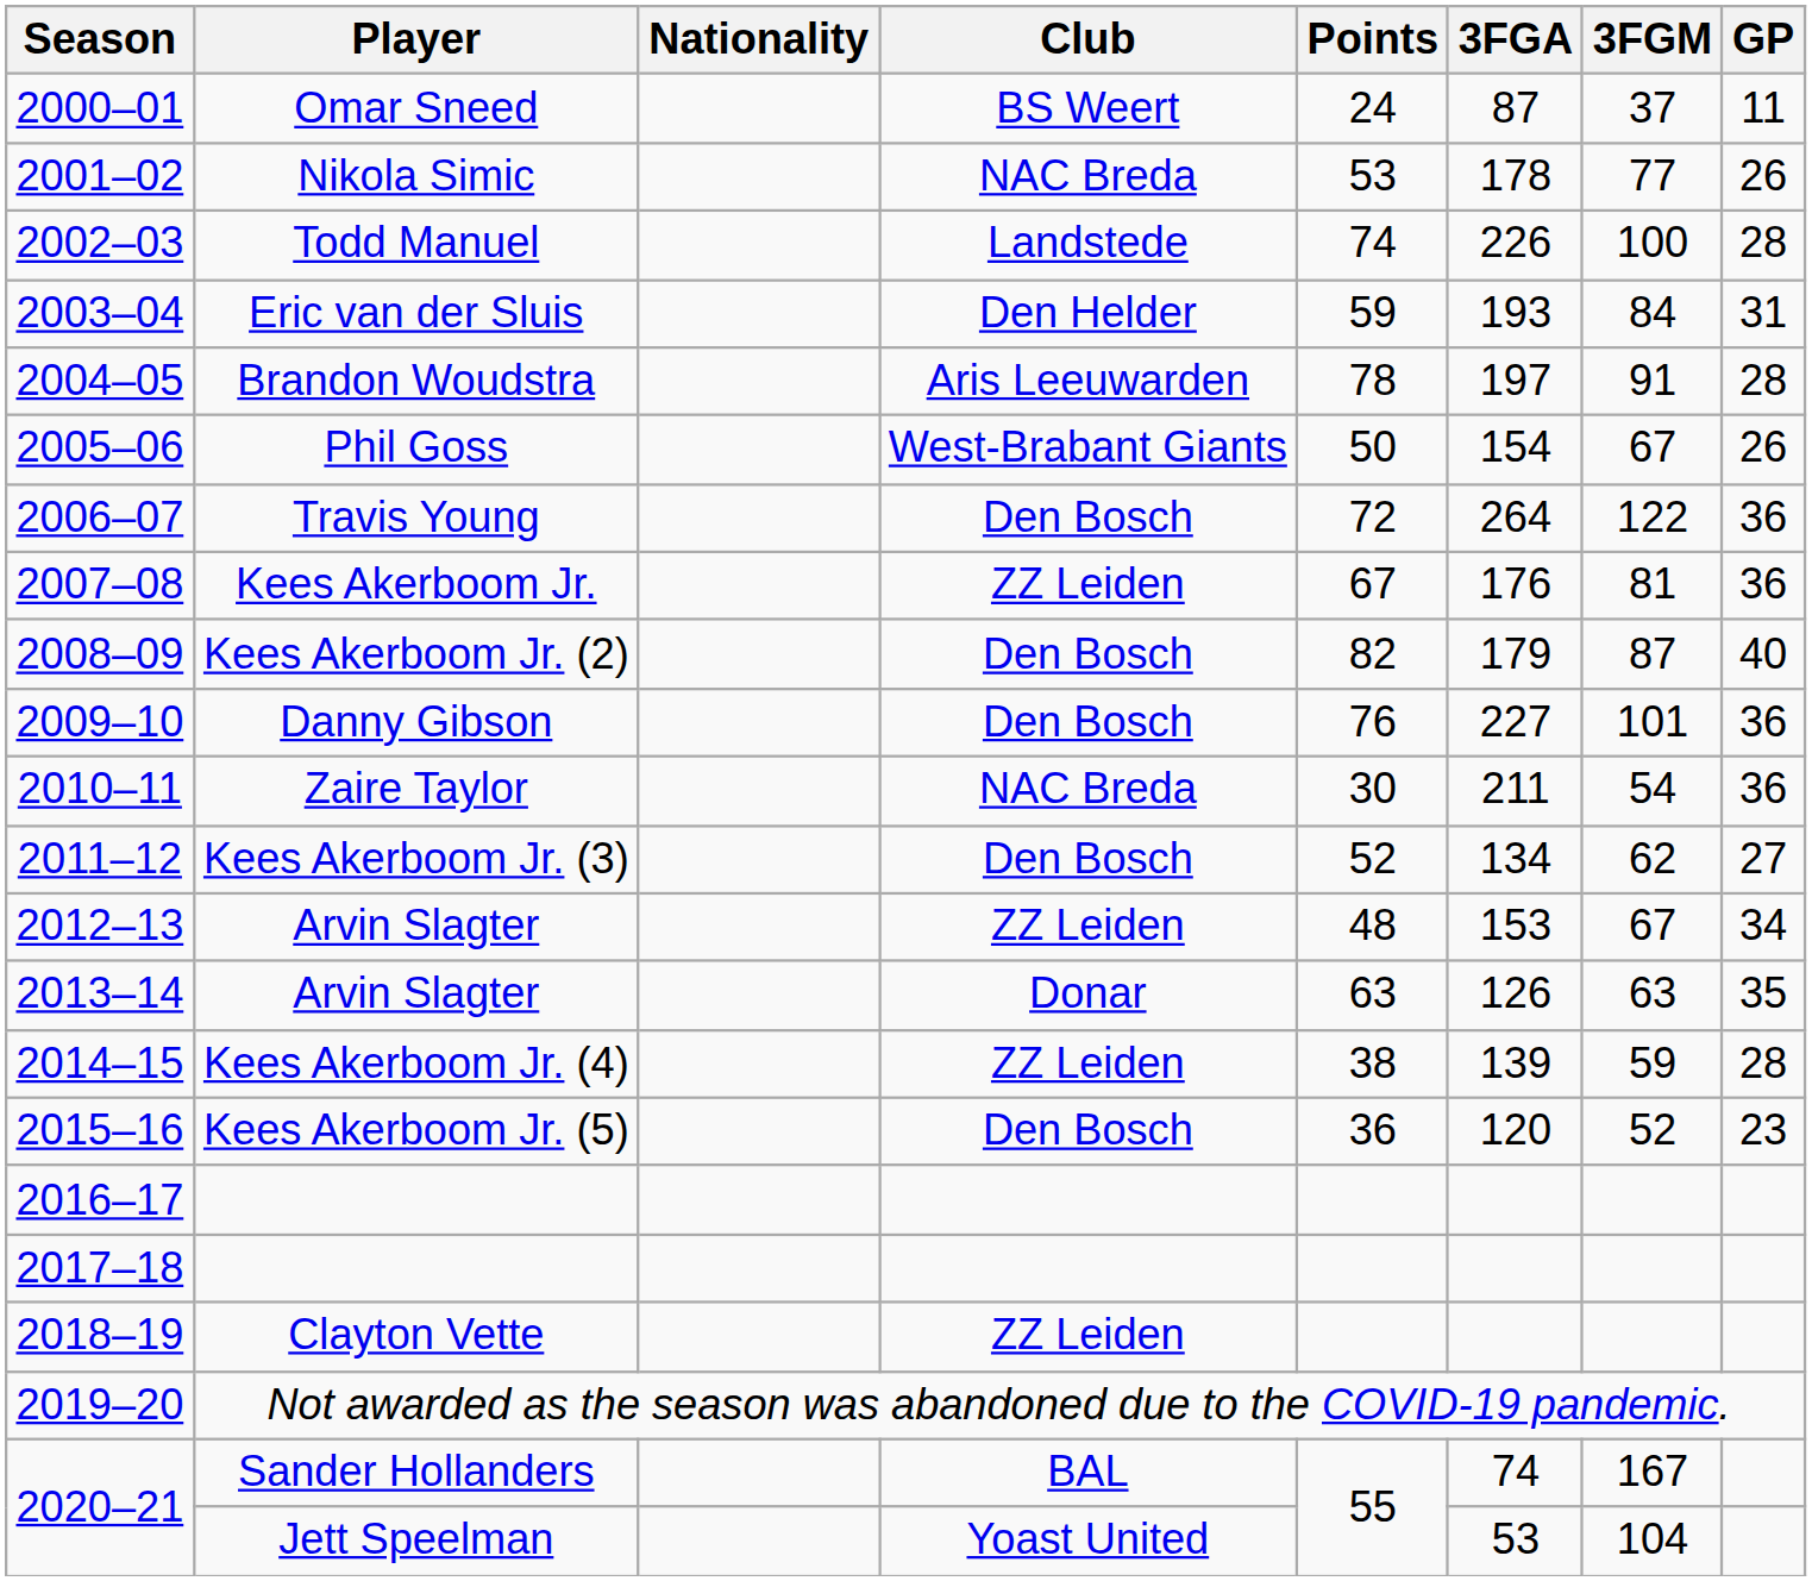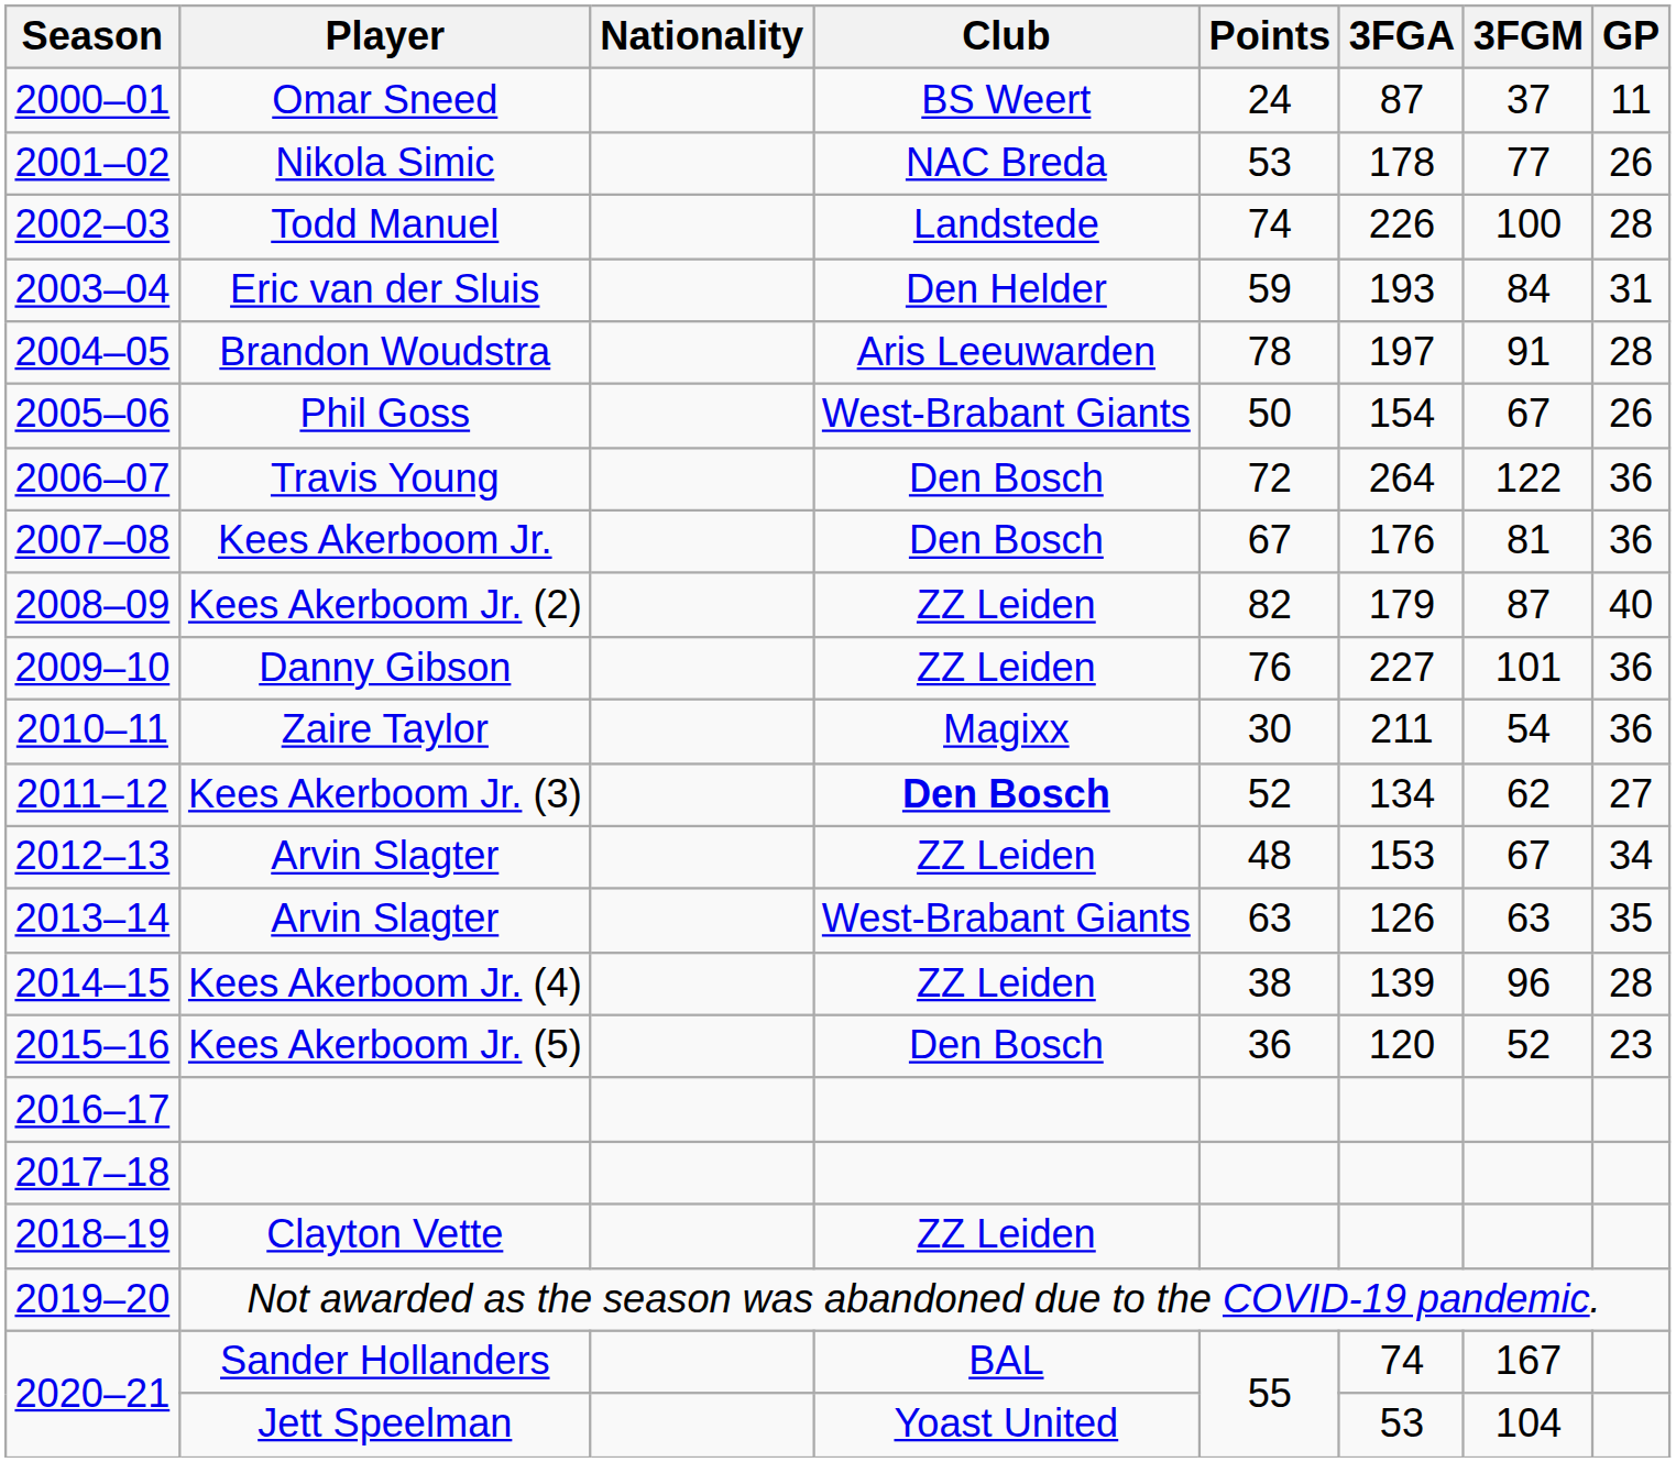 <table class="wikitable" style="text-align:center;">
 <tr>
 <th>Season</th>
 <th>Player</th>
 <th>Nationality</th>
 <th>Club</th>
 <th>Points</th>
 <th>3FGA</th>
 <th>3FGM</th>
 <th>GP</th>
 </tr>
 <tr>
 <td><a href='#'>2000–01</a></td>
 <td><a href='#'>Omar Sneed</a></td>
 <td></td>
 <td><a href='#'>BS Weert</a></td>
 <td>24</td>
 <td>87</td>
 <td>37</td>
 <td>11</td>
 </tr>
 <tr>
 <td><a href='#'>2001–02</a></td>
 <td><a href='#'>Nikola Simic</a></td>
 <td></td>
 <td><a href='#'>NAC Breda</a></td>
 <td>53</td>
 <td>178</td>
 <td>77</td>
 <td>26</td>
 </tr>
 <tr>
 <td><a href='#'>2002–03</a></td>
 <td><a href='#'>Todd Manuel</a></td>
 <td></td>
 <td><a href='#'>Landstede</a></td>
 <td>74</td>
 <td>226</td>
 <td>100</td>
 <td>28</td>
 </tr>
 <tr>
 <td><a href='#'>2003–04</a></td>
 <td><a href='#'>Eric van der Sluis</a></td>
 <td></td>
 <td><a href='#'>Den Helder</a></td>
 <td>59</td>
 <td>193</td>
 <td>84</td>
 <td>31</td>
 </tr>
 <tr>
 <td><a href='#'>2004–05</a></td>
 <td><a href='#'>Brandon Woudstra</a></td>
 <td></td>
 <td><a href='#'>Aris Leeuwarden</a></td>
 <td>78</td>
 <td>197</td>
 <td>91</td>
 <td>28</td>
 </tr>
 <tr>
 <td><a href='#'>2005–06</a></td>
 <td><a href='#'>Phil Goss</a></td>
 <td></td>
 <td><a href='#'>West-Brabant Giants</a></td>
 <td>50</td>
 <td>154</td>
 <td>67</td>
 <td>26</td>
 </tr>
 <tr>
 <td><a href='#'>2006–07</a></td>
 <td><a href='#'>Travis Young</a></td>
 <td></td>
 <td><a href='#'>Den Bosch</a></td>
 <td>72</td>
 <td>264</td>
 <td>122</td>
 <td>36</td>
 </tr>
 <tr>
 <td><a href='#'>2007–08</a></td>
 <td><a href='#'>Kees Akerboom Jr.</a></td>
 <td></td>
-<td><a href='#'>ZZ Leiden</a></td>
+<td><a href='#'>Den Bosch</a></td>
 <td>67</td>
 <td>176</td>
 <td>81</td>
 <td>36</td>
 </tr>
 <tr>
 <td><a href='#'>2008–09</a></td>
 <td><a href='#'>Kees Akerboom Jr.</a> (2)</td>
 <td></td>
-<td><a href='#'>Den Bosch</a></td>
+<td><a href='#'>ZZ Leiden</a></td>
 <td>82</td>
 <td>179</td>
 <td>87</td>
 <td>40</td>
 </tr>
 <tr>
 <td><a href='#'>2009–10</a></td>
 <td><a href='#'>Danny Gibson</a></td>
 <td></td>
-<td><a href='#'>Den Bosch</a></td>
+<td><a href='#'>ZZ Leiden</a></td>
 <td>76</td>
 <td>227</td>
 <td>101</td>
 <td>36</td>
 </tr>
 <tr>
 <td><a href='#'>2010–11</a></td>
 <td><a href='#'>Zaire Taylor</a></td>
 <td></td>
-<td><a href='#'>NAC Breda</a></td>
+<td><a href='#'>Magixx</a></td>
 <td>30</td>
 <td>211</td>
 <td>54</td>
 <td>36</td>
 </tr>
 <tr>
 <td><a href='#'>2011–12</a></td>
 <td><a href='#'>Kees Akerboom Jr.</a> (3)</td>
 <td></td>
-<td><a href='#'>Den Bosch</a></td>
+<td><strong><a href='#'>Den Bosch</a></strong></td>
 <td>52</td>
 <td>134</td>
 <td>62</td>
 <td>27</td>
 </tr>
 <tr>
 <td><a href='#'>2012–13</a></td>
 <td><a href='#'>Arvin Slagter</a></td>
 <td></td>
 <td><a href='#'>ZZ Leiden</a></td>
 <td>48</td>
 <td>153</td>
 <td>67</td>
 <td>34</td>
 </tr>
 <tr>
 <td><a href='#'>2013–14</a></td>
 <td><a href='#'>Arvin Slagter</a></td>
 <td></td>
-<td><a href='#'>Donar</a></td>
+<td><a href='#'>West-Brabant Giants</a></td>
 <td>63</td>
 <td>126</td>
 <td>63</td>
 <td>35</td>
 </tr>
 <tr>
 <td><a href='#'>2014–15</a></td>
 <td><a href='#'>Kees Akerboom Jr.</a> (4)</td>
 <td></td>
 <td><a href='#'>ZZ Leiden</a></td>
 <td>38</td>
 <td>139</td>
-<td>59</td>
+<td>96</td>
 <td>28</td>
 </tr>
 <tr>
 <td><a href='#'>2015–16</a></td>
 <td><a href='#'>Kees Akerboom Jr.</a> (5)</td>
 <td></td>
 <td><a href='#'>Den Bosch</a></td>
 <td>36</td>
 <td>120</td>
 <td>52</td>
 <td>23</td>
 </tr>
 <tr>
 <td><a href='#'>2016–17</a></td>
 <td></td>
 <td></td>
 <td></td>
 <td></td>
 <td></td>
 <td></td>
 <td></td>
 </tr>
 <tr>
 <td><a href='#'>2017–18</a></td>
 <td></td>
 <td></td>
 <td></td>
 <td></td>
 <td></td>
 <td></td>
 <td></td>
 </tr>
 <tr>
 <td><a href='#'>2018–19</a></td>
 <td><a href='#'>Clayton Vette</a></td>
 <td></td>
 <td><a href='#'>ZZ Leiden</a></td>
 <td></td>
 <td></td>
 <td></td>
 <td></td>
 </tr>
 <tr>
 <td><a href='#'>2019–20</a></td>
 <td colspan="7"><em>Not awarded as the season was abandoned due to the <a href='#'>COVID-19 pandemic</a>.</em></td>
 </tr>
 <tr>
 <td rowspan="2"><a href='#'>2020–21</a></td>
 <td><a href='#'>Sander Hollanders</a></td>
 <td></td>
 <td><a href='#'>BAL</a></td>
 <td rowspan="2">55</td>
 <td>74</td>
 <td>167</td>
 <td></td>
 </tr>
 <tr>
 <td><a href='#'>Jett Speelman</a></td>
 <td></td>
 <td><a href='#'>Yoast United</a></td>
 <td>53</td>
 <td>104</td>
 <td></td>
 </tr>
 </table>
